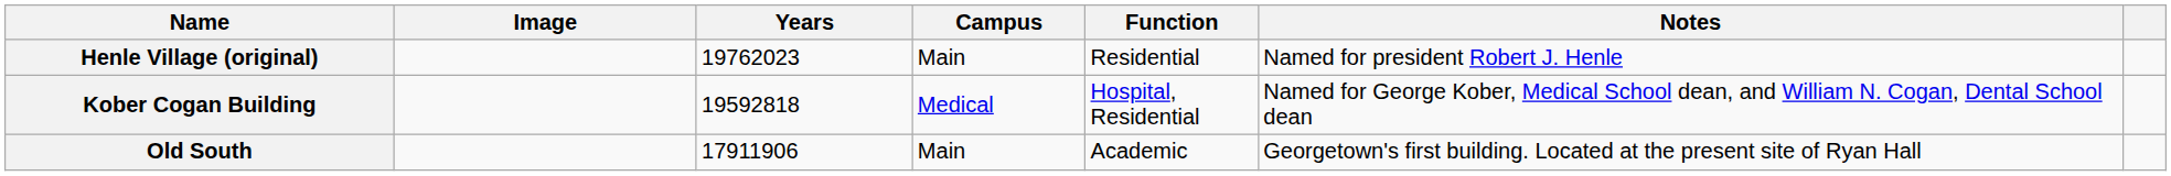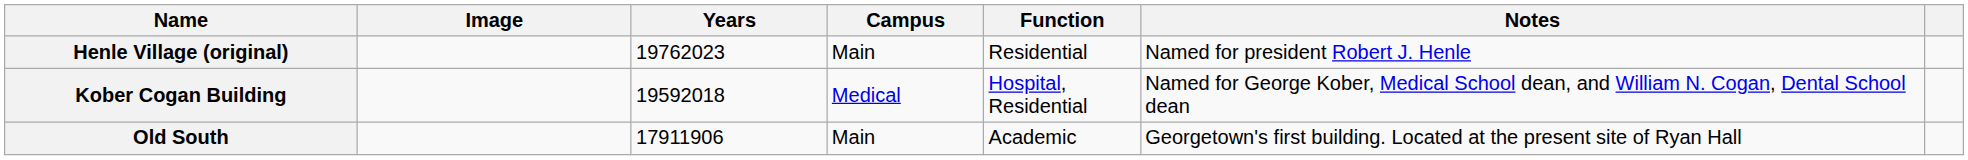 <table class="wikitable sortable plainrowheaders">
 <tr>
 <th scope="col" width="18%"; align="center">Name</th>
 <th scope="col" width="14%"; align="center"; class="unsortable">Image</th>
 <th scope="col" width="10%"; align="center">Years</th>
 <th scope="col" width="8%"; align="center">Campus</th>
 <th scope="col" width="8%"; align="center">Function</th>
 <th scope="col" width="40%"; align="center"; class="unsortable">Notes</th>
 <th scope="col" width="4%"; align="center"; class="unsortable"></th>
 </tr>
 <tr>
 <th scope="row">Henle Village (original)</th>
 <td></td>
 <td>19762023</td>
 <td>Main</td>
 <td>Residential</td>
 <td>Named for president <a href='#'>Robert J. Henle</a></td>
 <td></td>
 </tr>
 <tr>
 <th scope="row">Kober Cogan Building</th>
 <td></td>
-<td>19592818</td>
+<td>19592018</td>
 <td><a href='#'>Medical</a></td>
 <td><a href='#'>Hospital</a>, Residential</td>
 <td>Named for George Kober, <a href='#'>Medical School</a> dean, and <a href='#'>William N. Cogan</a>, <a href='#'>Dental School</a> dean</td>
 <td></td>
 </tr>
 <tr>
 <th scope="row">Old South</th>
 <td></td>
 <td>17911906</td>
 <td>Main</td>
 <td>Academic</td>
 <td>Georgetown's first building. Located at the present site of Ryan Hall</td>
 <td></td>
 </tr>
 </table>
